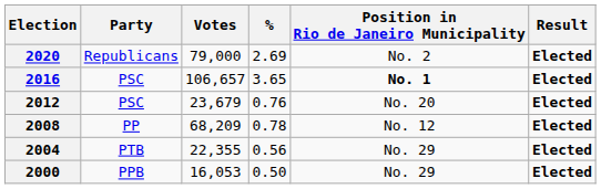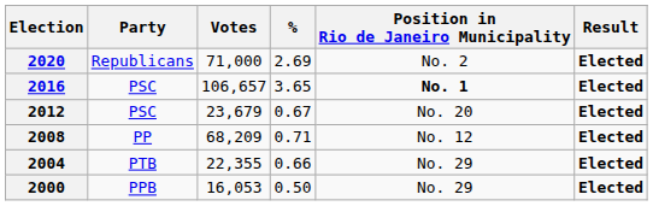 <table class="wikitable" style="text-align: center;">
 <tr>
 <th rowspan="2">Election</th>
 </tr>
 <tr>
 <th>Party</th>
 <th>Votes</th>
 <th>%</th>
 <th>Position in <br><a href='#'>Rio de Janeiro</a> Municipality</th>
 <th>Result</th>
 </tr>
 <tr>
 <th><a href='#'>2020</a></th>
 <td><a href='#'>Republicans</a></td>
-<td>79,000</td>
+<td>71,000</td>
 <td>2.69</td>
 <td>No. 2</td>
 <td><strong>Elected</strong></td>
 </tr>
 <tr>
 <th><a href='#'>2016</a></th>
 <td><a href='#'>PSC</a></td>
 <td>106,657</td>
 <td>3.65</td>
 <td><strong>No. 1</strong></td>
 <td><strong>Elected</strong></td>
 </tr>
 <tr>
 <th>2012</th>
 <td><a href='#'>PSC</a></td>
 <td>23,679</td>
-<td>0.76</td>
+<td>0.67</td>
 <td>No. 20</td>
 <td><strong>Elected</strong></td>
 </tr>
 <tr>
 <th>2008</th>
 <td><a href='#'>PP</a></td>
 <td>68,209</td>
-<td>0.78</td>
+<td>0.71</td>
 <td>No. 12</td>
 <td><strong>Elected</strong></td>
 </tr>
 <tr>
 <th>2004</th>
 <td><a href='#'>PTB</a></td>
 <td>22,355</td>
-<td>0.56</td>
+<td>0.66</td>
 <td>No. 29</td>
 <td><strong>Elected</strong></td>
 </tr>
 <tr>
 <th>2000</th>
 <td><a href='#'>PPB</a></td>
 <td>16,053</td>
 <td>0.50</td>
 <td>No. 29</td>
 <td><strong>Elected</strong></td>
 </tr>
 </table>
